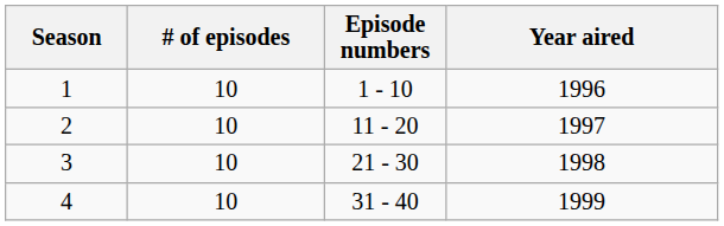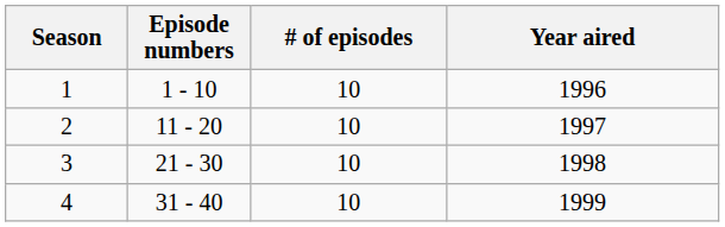 <table class="wikitable">
 <tr>
 <th width=75px>Season</th>
+<th width=75px>Episode numbers</th>
 <th width=125px># of episodes</th>
-<th width=75px>Episode numbers</th>
 <th width=175px> Year aired</th>
 </tr>
 <tr>
 <td align="center">1</td>
+<td align="center">1 - 10</td>
 <td align="center">10</td>
-<td align="center">1 - 10</td>
 <td align="center">1996</td>
 </tr>
 <tr>
 <td align="center">2</td>
+<td align="center">11 - 20</td>
 <td align="center">10</td>
-<td align="center">11 - 20</td>
 <td align="center">1997</td>
 </tr>
 <tr>
 <td align="center">3</td>
+<td align="center">21 - 30</td>
 <td align="center">10</td>
-<td align="center">21 - 30</td>
 <td align="center">1998</td>
 </tr>
 <tr>
 <td align="center">4</td>
+<td align="center">31 - 40</td>
 <td align="center">10</td>
-<td align="center">31 - 40</td>
 <td align="center">1999</td>
 </tr>
 </table>
